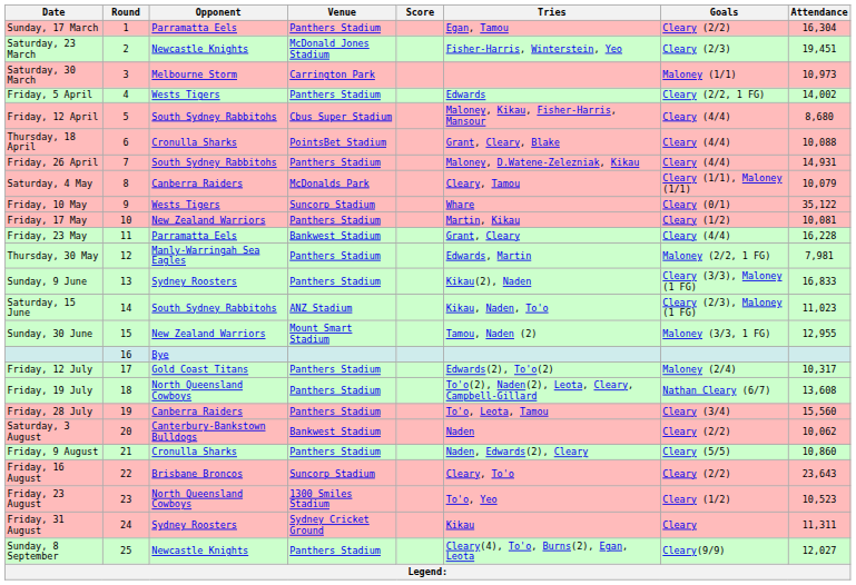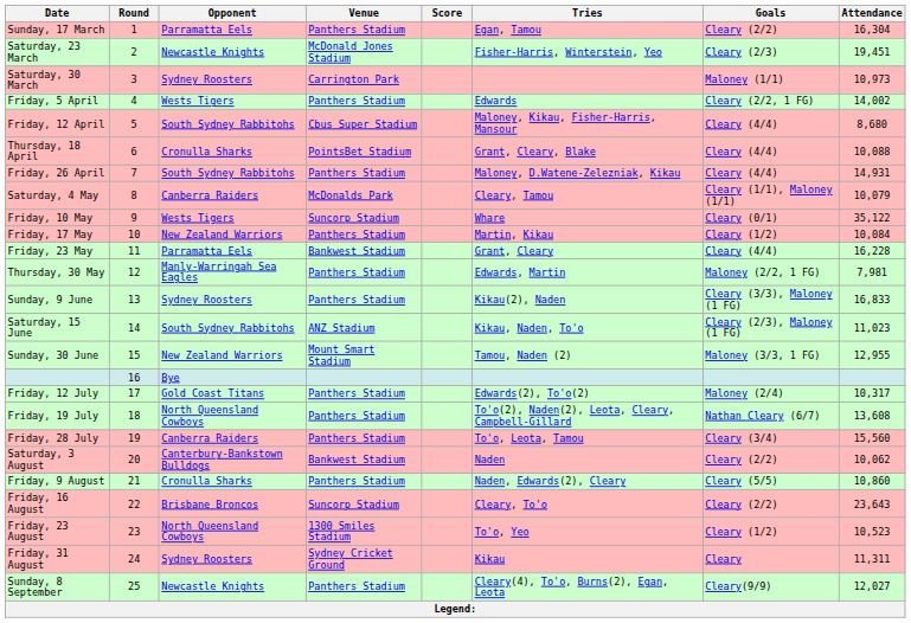 <table class="wikitable" style="font-size:75%;">
 <tr>
 <th style="width:115px;">Date</th>
 <th style="width:50px;">Round</th>
 <th style="width:170px;">Opponent</th>
 <th style="width:130px;">Venue</th>
 <th style="width:50px;">Score</th>
 <th style="width:285px;">Tries</th>
 <th style="width:155px;">Goals</th>
 <th style="width:60px;">Attendance</th>
 </tr>
 <tr style="background:#fbb;">
 <td>Sunday, 17 March</td>
 <td style="text-align:center;">1</td>
 <td> <a href='#'>Parramatta Eels</a></td>
 <td><a href='#'>Panthers Stadium</a></td>
 <td style="text-align:center;"></td>
 <td><a href='#'>Egan</a>, <a href='#'>Tamou</a></td>
 <td><a href='#'>Cleary</a> (2/2)</td>
 <td style="text-align:center;">16,304</td>
 </tr>
 <tr style="background:#cfc;">
 <td>Saturday, 23 March</td>
 <td style="text-align:center;">2</td>
 <td> <a href='#'>Newcastle Knights</a></td>
 <td><a href='#'>McDonald Jones Stadium</a></td>
 <td style="text-align:center;"></td>
 <td><a href='#'>Fisher-Harris</a>, <a href='#'>Winterstein</a>, <a href='#'>Yeo</a></td>
 <td><a href='#'>Cleary</a> (2/3)</td>
 <td style="text-align:center;">19,451</td>
 </tr>
 <tr style="background:#fbb;">
 <td>Saturday, 30 March</td>
 <td style="text-align:center;">3</td>
-<td> <a href='#'>Melbourne Storm</a></td>
+<td> <a href='#'>Sydney Roosters</a></td>
 <td><a href='#'>Carrington Park</a></td>
 <td style="text-align:center;"></td>
 <td></td>
 <td><a href='#'>Maloney</a> (1/1)</td>
 <td style="text-align:center;">10,973</td>
 </tr>
 <tr style="background:#cfc;">
 <td>Friday, 5 April</td>
 <td style="text-align:center;">4</td>
 <td> <a href='#'>Wests Tigers</a></td>
 <td><a href='#'>Panthers Stadium</a></td>
 <td style="text-align:center;"></td>
 <td><a href='#'>Edwards</a></td>
 <td><a href='#'>Cleary</a> (2/2, 1 FG)</td>
 <td style="text-align:center;">14,002</td>
 </tr>
 <tr style="background:#fbb;">
 <td>Friday, 12 April</td>
 <td style="text-align:center;">5</td>
 <td> <a href='#'>South Sydney Rabbitohs</a></td>
 <td><a href='#'>Cbus Super Stadium</a></td>
 <td style="text-align:center;"></td>
 <td><a href='#'>Maloney</a>, <a href='#'>Kikau</a>, <a href='#'>Fisher-Harris</a>, <a href='#'>Mansour</a></td>
 <td><a href='#'>Cleary</a> (4/4)</td>
 <td style="text-align:center;">8,680</td>
 </tr>
 <tr style="background:#fbb;">
 <td>Thursday, 18 April</td>
 <td style="text-align:center;">6</td>
 <td> <a href='#'>Cronulla Sharks</a></td>
 <td><a href='#'>PointsBet Stadium</a></td>
 <td style="text-align:center;"></td>
 <td><a href='#'>Grant</a>, <a href='#'>Cleary</a>, <a href='#'>Blake</a></td>
 <td><a href='#'>Cleary</a> (4/4)</td>
 <td style="text-align:center;">10,088</td>
 </tr>
 <tr style="background:#fbb;">
 <td>Friday, 26 April</td>
 <td style="text-align:center;">7</td>
 <td> <a href='#'>South Sydney Rabbitohs</a></td>
 <td><a href='#'>Panthers Stadium</a></td>
 <td style="text-align:center;"></td>
 <td><a href='#'>Maloney</a>, <a href='#'>D.Watene-Zelezniak</a>, <a href='#'>Kikau</a></td>
 <td><a href='#'>Cleary</a> (4/4)</td>
 <td style="text-align:center;">14,931</td>
 </tr>
 <tr style="background:#fbb;">
 <td>Saturday, 4 May</td>
 <td style="text-align:center;">8</td>
 <td> <a href='#'>Canberra Raiders</a></td>
 <td><a href='#'>McDonalds Park</a></td>
 <td style="text-align:center;"></td>
 <td><a href='#'>Cleary</a>, <a href='#'>Tamou</a></td>
 <td><a href='#'>Cleary</a> (1/1), <a href='#'>Maloney</a> (1/1)</td>
 <td style="text-align:center;">10,079</td>
 </tr>
 <tr style="background:#fbb;">
 <td>Friday, 10 May</td>
 <td style="text-align:center;">9</td>
 <td> <a href='#'>Wests Tigers</a></td>
 <td><a href='#'>Suncorp Stadium</a></td>
 <td style="text-align:center;"></td>
 <td><a href='#'>Whare</a></td>
 <td><a href='#'>Cleary</a> (0/1)</td>
 <td style="text-align:center;">35,122</td>
 </tr>
 <tr style="background:#fbb;">
 <td>Friday, 17 May</td>
 <td style="text-align:center;">10</td>
 <td> <a href='#'>New Zealand Warriors</a></td>
 <td><a href='#'>Panthers Stadium</a></td>
 <td style="text-align:center;"></td>
 <td><a href='#'>Martin</a>, <a href='#'>Kikau</a></td>
 <td><a href='#'>Cleary</a> (1/2)</td>
-<td style="text-align:center;">10,081</td>
+<td style="text-align:center;">10,084</td>
 </tr>
 <tr style="background:#cfc;">
 <td>Friday, 23 May</td>
 <td style="text-align:center;">11</td>
 <td> <a href='#'>Parramatta Eels</a></td>
 <td><a href='#'>Bankwest Stadium</a></td>
 <td style="text-align:center;"></td>
 <td><a href='#'>Grant</a>, <a href='#'>Cleary</a></td>
 <td><a href='#'>Cleary</a> (4/4)</td>
 <td style="text-align:center;">16,228</td>
 </tr>
 <tr style="background:#cfc;">
 <td>Thursday, 30 May</td>
 <td style="text-align:center;">12</td>
 <td> <a href='#'>Manly-Warringah Sea Eagles</a></td>
 <td><a href='#'>Panthers Stadium</a></td>
 <td style="text-align:center;"></td>
 <td><a href='#'>Edwards</a>, <a href='#'>Martin</a></td>
 <td><a href='#'>Maloney</a> (2/2, 1 FG)</td>
 <td style="text-align:center;">7,981</td>
 </tr>
 <tr style="background:#cfc;">
 <td>Sunday, 9 June</td>
 <td style="text-align:center;">13</td>
 <td> <a href='#'>Sydney Roosters</a></td>
 <td><a href='#'>Panthers Stadium</a></td>
 <td style="text-align:center;"></td>
 <td><a href='#'>Kikau</a>(2), <a href='#'>Naden</a></td>
 <td><a href='#'>Cleary</a> (3/3), <a href='#'>Maloney</a> (1 FG)</td>
 <td style="text-align:center;">16,833</td>
 </tr>
 <tr style="background:#cfc;">
 <td>Saturday, 15 June</td>
 <td style="text-align:center;">14</td>
 <td> <a href='#'>South Sydney Rabbitohs</a></td>
 <td><a href='#'>ANZ Stadium</a></td>
 <td style="text-align:center;"></td>
 <td><a href='#'>Kikau</a>, <a href='#'>Naden</a>, <a href='#'>To'o</a></td>
 <td><a href='#'>Cleary</a> (2/3), <a href='#'>Maloney</a> (1 FG)</td>
 <td style="text-align:center;">11,023</td>
 </tr>
 <tr style="background:#cfc;">
 <td>Sunday, 30 June</td>
 <td style="text-align:center;">15</td>
 <td> <a href='#'>New Zealand Warriors</a></td>
 <td><a href='#'>Mount Smart Stadium</a></td>
 <td style="text-align:center;"></td>
 <td><a href='#'>Tamou</a>, <a href='#'>Naden</a> (2)</td>
 <td><a href='#'>Maloney</a> (3/3, 1 FG)</td>
 <td style="text-align:center;">12,955</td>
 </tr>
 <tr style="background:#cfecec;">
 <td></td>
 <td style="text-align:center;">16</td>
 <td><a href='#'>Bye</a></td>
 <td></td>
 <td></td>
 <td></td>
 <td></td>
 <td></td>
 </tr>
 <tr style="background:#cfc;">
 <td>Friday, 12 July</td>
 <td style="text-align:center;">17</td>
 <td> <a href='#'>Gold Coast Titans</a></td>
 <td><a href='#'>Panthers Stadium</a></td>
 <td style="text-align:center;"></td>
 <td><a href='#'>Edwards</a>(2), <a href='#'>To'o</a>(2)</td>
 <td><a href='#'>Maloney</a> (2/4)</td>
 <td style="text-align:center;">10,317</td>
 </tr>
 <tr style="background:#cfc;">
 <td>Friday, 19 July</td>
 <td style="text-align:center;">18</td>
 <td> <a href='#'>North Queensland Cowboys</a></td>
 <td><a href='#'>Panthers Stadium</a></td>
 <td style="text-align:center;"></td>
 <td><a href='#'>To'o</a>(2), <a href='#'>Naden</a>(2), <a href='#'>Leota</a>, <a href='#'>Cleary</a>, <a href='#'>Campbell-Gillard</a></td>
 <td><a href='#'>Nathan Cleary</a> (6/7)</td>
 <td style="text-align:center;">13,608</td>
 </tr>
 <tr style="background:#fbb;">
 <td>Friday, 28 July</td>
 <td style="text-align:center;">19</td>
 <td> <a href='#'>Canberra Raiders</a></td>
 <td><a href='#'>Panthers Stadium</a></td>
 <td style="text-align:center;"></td>
 <td><a href='#'>To'o</a>, <a href='#'>Leota</a>, <a href='#'>Tamou</a></td>
 <td><a href='#'>Cleary</a> (3/4)</td>
 <td style="text-align:center;">15,560</td>
 </tr>
 <tr style="background:#fbb;">
 <td>Saturday, 3 August</td>
 <td style="text-align:center;">20</td>
 <td> <a href='#'>Canterbury-Bankstown Bulldogs</a></td>
 <td><a href='#'>Bankwest Stadium</a></td>
 <td style="text-align:center;"></td>
 <td><a href='#'>Naden</a></td>
 <td><a href='#'>Cleary</a> (2/2)</td>
 <td style="text-align:center;">10,062</td>
 </tr>
 <tr style="background:#cfc;">
 <td>Friday, 9 August</td>
 <td style="text-align:center;">21</td>
 <td> <a href='#'>Cronulla Sharks</a></td>
 <td><a href='#'>Panthers Stadium</a></td>
 <td style="text-align:center;"></td>
 <td><a href='#'>Naden</a>, <a href='#'>Edwards</a>(2), <a href='#'>Cleary</a></td>
 <td><a href='#'>Cleary</a> (5/5)</td>
 <td style="text-align:center;">10,860</td>
 </tr>
 <tr style="background:#fbb;">
 <td>Friday, 16 August</td>
 <td style="text-align:center;">22</td>
 <td> <a href='#'>Brisbane Broncos</a></td>
 <td><a href='#'>Suncorp Stadium</a></td>
 <td style="text-align:center;"></td>
 <td><a href='#'>Cleary</a>, <a href='#'>To'o</a></td>
 <td><a href='#'>Cleary</a> (2/2)</td>
 <td style="text-align:center;">23,643</td>
 </tr>
 <tr style="background:#fbb;">
 <td>Friday, 23 August</td>
 <td style="text-align:center;">23</td>
 <td> <a href='#'>North Queensland Cowboys</a></td>
 <td><a href='#'>1300 Smiles Stadium</a></td>
 <td style="text-align:center;"></td>
 <td><a href='#'>To'o</a>, <a href='#'>Yeo</a></td>
 <td><a href='#'>Cleary</a> (1/2)</td>
 <td style="text-align:center;">10,523</td>
 </tr>
 <tr style="background:#fbb;">
 <td>Friday, 31 August</td>
 <td style="text-align:center;">24</td>
 <td> <a href='#'>Sydney Roosters</a></td>
 <td><a href='#'>Sydney Cricket Ground</a></td>
 <td style="text-align:center;"></td>
 <td><a href='#'>Kikau</a></td>
 <td><a href='#'>Cleary</a></td>
 <td style="text-align:center;">11,311</td>
 </tr>
 <tr style="background:#cfc;">
 <td>Sunday, 8 September</td>
 <td style="text-align:center;">25</td>
 <td> <a href='#'>Newcastle Knights</a></td>
 <td><a href='#'>Panthers Stadium</a></td>
 <td style="text-align:center;"></td>
 <td><a href='#'>Cleary</a>(4), <a href='#'>To'o</a>, <a href='#'>Burns</a>(2), <a href='#'>Egan</a>, <a href='#'>Leota</a></td>
 <td><a href='#'>Cleary</a>(9/9)</td>
 <td style="text-align:center;">12,027</td>
 </tr>
 <tr>
 <th colspan="9"><strong>Legend</strong>:    </th>
 </tr>
 </table>
